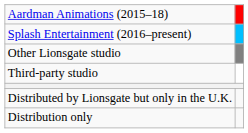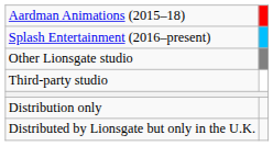 <table class="wikitable" style="float:right;">
 <tr>
 <td><a href='#'>Aardman Animations</a> (2015–18)</td>
 <td style="background:red "> </td>
 </tr>
 <tr>
 <td><a href='#'>Splash Entertainment</a> (2016–present)</td>
 <td style="background:#00bfff; "> </td>
 </tr>
 <tr>
 <td>Other Lionsgate studio</td>
 <td style="background:gray; "> </td>
 </tr>
 <tr>
 <td>Third-party studio</td>
 <td style="background:white; "> </td>
 </tr>
 <tr>
 <th colspan="2"></th>
 </tr>
 <tr>
+<td>Distribution only</td>
+<td></td>
+</tr>
+<tr>
 <td>Distributed by Lionsgate but only in the U.K.</td>
 <td></td>
 </tr>
-<tr>
-<td>Distribution only</td>
-<td></td>
-</tr>
 </table>
